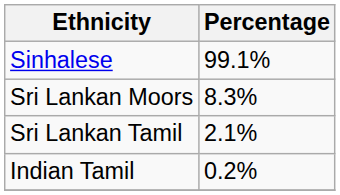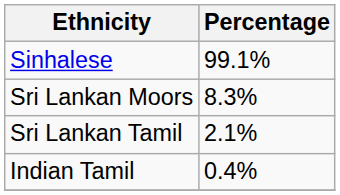 <table class="wikitable sortable">
 <tr>
 <th>Ethnicity</th>
 <th>Percentage</th>
 </tr>
 <tr>
 <td><a href='#'>Sinhalese</a></td>
 <td>99.1%</td>
 </tr>
 <tr>
 <td>Sri Lankan Moors</td>
 <td>8.3%</td>
 </tr>
 <tr>
 <td>Sri Lankan Tamil</td>
 <td>2.1%</td>
 </tr>
 <tr>
 <td>Indian Tamil</td>
-<td>0.2%</td>
+<td>0.4%</td>
 </tr>
 <tr>
 </tr>
 </table>
